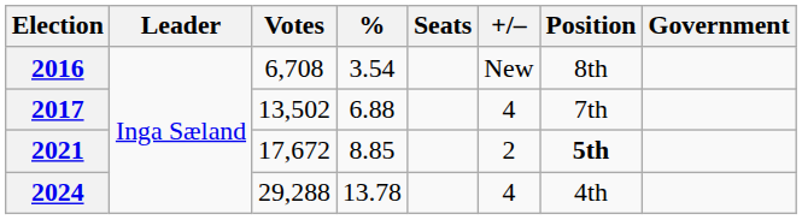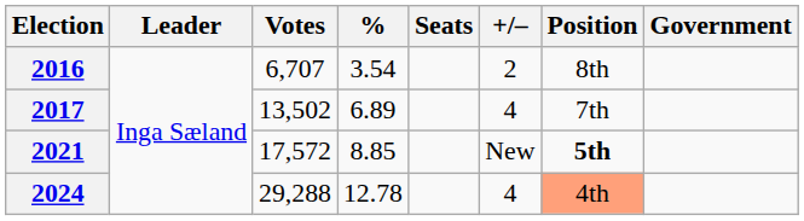 <table class="wikitable" style="text-align: center;">
 <tr>
 <th>Election</th>
 <th>Leader</th>
 <th>Votes</th>
 <th>%</th>
 <th>Seats</th>
 <th>+/–</th>
 <th>Position</th>
 <th>Government</th>
 </tr>
 <tr>
 <th><a href='#'>2016</a></th>
 <td rowspan=4><a href='#'>Inga Sæland</a></td>
-<td>6,708</td>
+<td>6,707</td>
 <td>3.54</td>
 <td></td>
-<td>New</td>
+<td> 2</td>
 <td> 8th</td>
 <td></td>
 </tr>
 <tr>
 <th><a href='#'>2017</a></th>
 <td>13,502</td>
-<td>6.88</td>
+<td>6.89</td>
 <td></td>
 <td> 4</td>
 <td> 7th</td>
 <td></td>
 </tr>
 <tr>
 <th><a href='#'>2021</a></th>
-<td>17,672</td>
+<td>17,572</td>
 <td>8.85</td>
 <td></td>
-<td> 2</td>
+<td>New</td>
 <td><strong> 5th</strong></td>
 <td></td>
 </tr>
 <tr>
 <th><a href='#'>2024</a></th>
 <td>29,288</td>
-<td>13.78</td>
+<td>12.78</td>
 <td></td>
 <td> 4</td>
-<td> 4th</td>
+<td style="background: lightsalmon;"> 4th</td>
 <td></td>
 </tr>
 </table>
